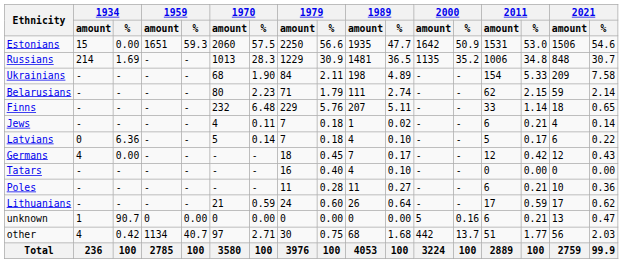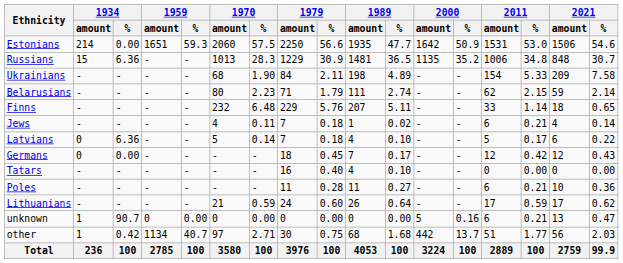 <table class="wikitable sortable">
 <tr>
 <th rowspan="2">Ethnicity</th>
 <th colspan="2"><a href='#'>1934</a></th>
 <th colspan="2"><a href='#'>1959</a></th>
 <th colspan="2"><a href='#'>1970</a></th>
 <th colspan="2"><a href='#'>1979</a></th>
 <th colspan="2"><a href='#'>1989</a></th>
 <th colspan="2"><a href='#'>2000</a></th>
 <th colspan="2"><a href='#'>2011</a></th>
 <th colspan="2"><a href='#'>2021</a></th>
 </tr>
 <tr>
 <th>amount</th>
 <th>%</th>
 <th>amount</th>
 <th>%</th>
 <th>amount</th>
 <th>%</th>
 <th>amount</th>
 <th>%</th>
 <th>amount</th>
 <th>%</th>
 <th>amount</th>
 <th>%</th>
 <th>amount</th>
 <th>%</th>
 <th>amount</th>
 <th>%</th>
 </tr>
 <tr>
 <td><a href='#'>Estonians</a></td>
-<td>15</td>
+<td>214</td>
 <td>0.00</td>
 <td>1651</td>
 <td>59.3</td>
 <td>2060</td>
 <td>57.5</td>
 <td>2250</td>
 <td>56.6</td>
 <td>1935</td>
 <td>47.7</td>
 <td>1642</td>
 <td>50.9</td>
 <td>1531</td>
 <td>53.0</td>
 <td>1506</td>
 <td>54.6</td>
 </tr>
 <tr>
 <td><a href='#'>Russians</a></td>
-<td>214</td>
-<td>1.69</td>
+<td>15</td>
+<td>6.36</td>
 <td>-</td>
 <td>-</td>
 <td>1013</td>
 <td>28.3</td>
 <td>1229</td>
 <td>30.9</td>
 <td>1481</td>
 <td>36.5</td>
 <td>1135</td>
 <td>35.2</td>
 <td>1006</td>
 <td>34.8</td>
 <td>848</td>
 <td>30.7</td>
 </tr>
 <tr>
 <td><a href='#'>Ukrainians</a></td>
 <td>-</td>
 <td>-</td>
 <td>-</td>
 <td>-</td>
 <td>68</td>
 <td>1.90</td>
 <td>84</td>
 <td>2.11</td>
 <td>198</td>
 <td>4.89</td>
 <td>-</td>
 <td>-</td>
 <td>154</td>
 <td>5.33</td>
 <td>209</td>
 <td>7.58</td>
 </tr>
 <tr>
 <td><a href='#'>Belarusians</a></td>
 <td>-</td>
 <td>-</td>
 <td>-</td>
 <td>-</td>
 <td>80</td>
 <td>2.23</td>
 <td>71</td>
 <td>1.79</td>
 <td>111</td>
 <td>2.74</td>
 <td>-</td>
 <td>-</td>
 <td>62</td>
 <td>2.15</td>
 <td>59</td>
 <td>2.14</td>
 </tr>
 <tr>
 <td><a href='#'>Finns</a></td>
 <td>-</td>
 <td>-</td>
 <td>-</td>
 <td>-</td>
 <td>232</td>
 <td>6.48</td>
 <td>229</td>
 <td>5.76</td>
 <td>207</td>
 <td>5.11</td>
 <td>-</td>
 <td>-</td>
 <td>33</td>
 <td>1.14</td>
 <td>18</td>
 <td>0.65</td>
 </tr>
 <tr>
 <td><a href='#'>Jews</a></td>
 <td>-</td>
 <td>-</td>
 <td>-</td>
 <td>-</td>
 <td>4</td>
 <td>0.11</td>
 <td>7</td>
 <td>0.18</td>
 <td>1</td>
 <td>0.02</td>
 <td>-</td>
 <td>-</td>
 <td>6</td>
 <td>0.21</td>
 <td>4</td>
 <td>0.14</td>
 </tr>
 <tr>
 <td><a href='#'>Latvians</a></td>
 <td>0</td>
 <td>6.36</td>
 <td>-</td>
 <td>-</td>
 <td>5</td>
 <td>0.14</td>
 <td>7</td>
 <td>0.18</td>
 <td>4</td>
 <td>0.10</td>
 <td>-</td>
 <td>-</td>
 <td>5</td>
 <td>0.17</td>
 <td>6</td>
 <td>0.22</td>
 </tr>
 <tr>
 <td><a href='#'>Germans</a></td>
-<td>4</td>
+<td>0</td>
 <td>0.00</td>
 <td>-</td>
 <td>-</td>
 <td>-</td>
 <td>-</td>
 <td>18</td>
 <td>0.45</td>
 <td>7</td>
 <td>0.17</td>
 <td>-</td>
 <td>-</td>
 <td>12</td>
 <td>0.42</td>
 <td>12</td>
 <td>0.43</td>
 </tr>
 <tr>
 <td><a href='#'>Tatars</a></td>
 <td>-</td>
 <td>-</td>
 <td>-</td>
 <td>-</td>
 <td>-</td>
 <td>-</td>
 <td>16</td>
 <td>0.40</td>
 <td>4</td>
 <td>0.10</td>
 <td>-</td>
 <td>-</td>
 <td>0</td>
 <td>0.00</td>
 <td>0</td>
 <td>0.00</td>
 </tr>
 <tr>
 <td><a href='#'>Poles</a></td>
 <td>-</td>
 <td>-</td>
 <td>-</td>
 <td>-</td>
 <td>-</td>
 <td>-</td>
 <td>11</td>
 <td>0.28</td>
 <td>11</td>
 <td>0.27</td>
 <td>-</td>
 <td>-</td>
 <td>6</td>
 <td>0.21</td>
 <td>10</td>
 <td>0.36</td>
 </tr>
 <tr>
 <td><a href='#'>Lithuanians</a></td>
 <td>-</td>
 <td>-</td>
 <td>-</td>
 <td>-</td>
 <td>21</td>
 <td>0.59</td>
 <td>24</td>
 <td>0.60</td>
 <td>26</td>
 <td>0.64</td>
 <td>-</td>
 <td>-</td>
 <td>17</td>
 <td>0.59</td>
 <td>17</td>
 <td>0.62</td>
 </tr>
 <tr>
 <td>unknown</td>
 <td>1</td>
 <td>90.7</td>
 <td>0</td>
 <td>0.00</td>
 <td>0</td>
 <td>0.00</td>
 <td>0</td>
 <td>0.00</td>
 <td>0</td>
 <td>0.00</td>
 <td>5</td>
 <td>0.16</td>
 <td>6</td>
 <td>0.21</td>
 <td>13</td>
 <td>0.47</td>
 </tr>
 <tr>
 <td>other</td>
-<td>4</td>
+<td>1</td>
 <td>0.42</td>
 <td>1134</td>
 <td>40.7</td>
 <td>97</td>
 <td>2.71</td>
 <td>30</td>
 <td>0.75</td>
 <td>68</td>
 <td>1.68</td>
 <td>442</td>
 <td>13.7</td>
 <td>51</td>
 <td>1.77</td>
 <td>56</td>
 <td>2.03</td>
 </tr>
 <tr>
 <th>Total</th>
 <th>236</th>
 <th>100</th>
 <th>2785</th>
 <th>100</th>
 <th>3580</th>
 <th>100</th>
 <th>3976</th>
 <th>100</th>
 <th>4053</th>
 <th>100</th>
 <th>3224</th>
 <th>100</th>
 <th>2889</th>
 <th>100</th>
 <th>2759</th>
 <th>99.9</th>
 </tr>
 </table>
